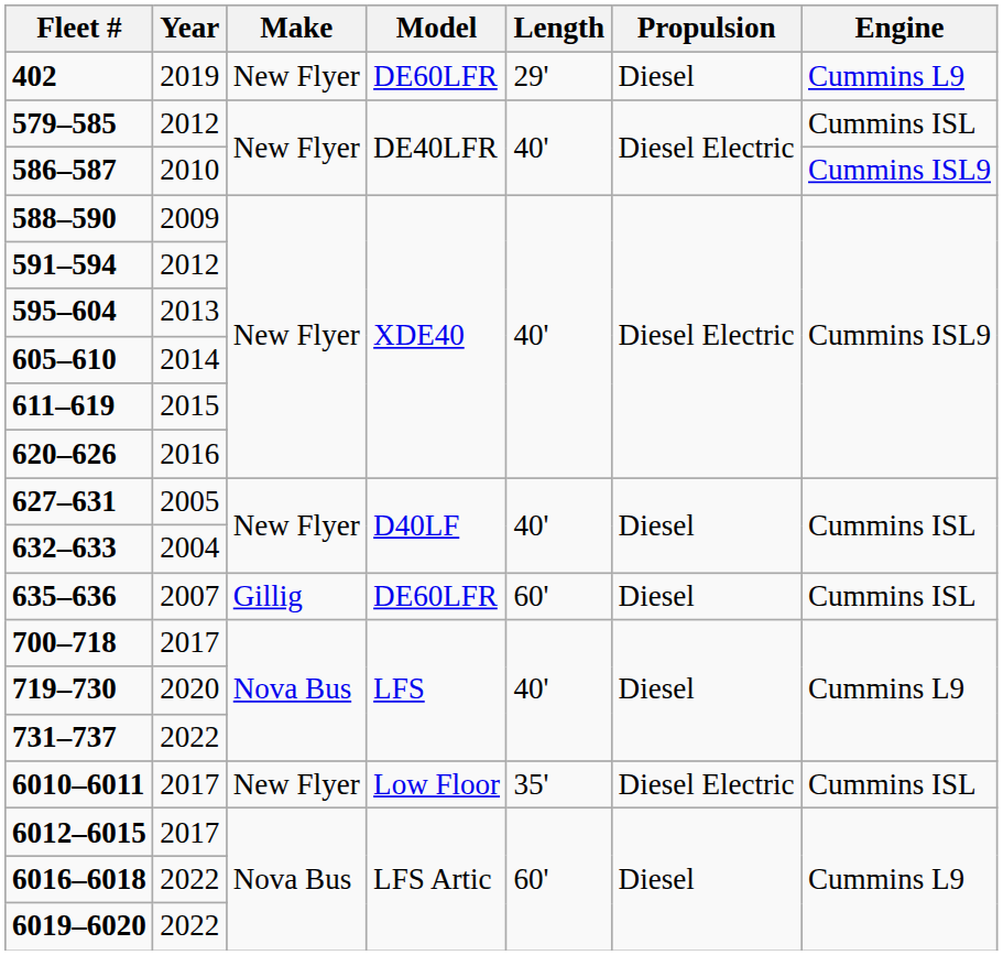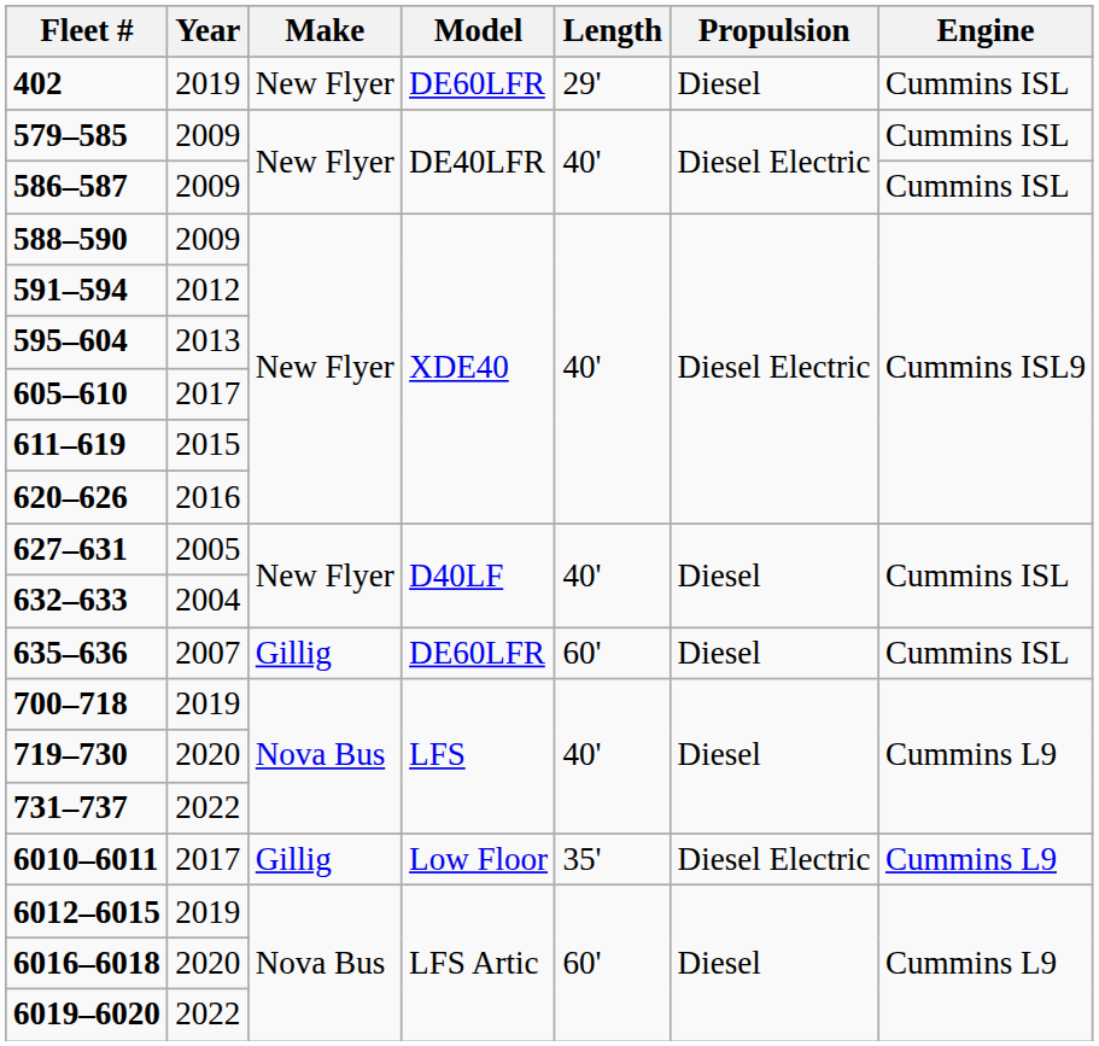 <table class="wikitable">
 <tr>
 <th>Fleet #</th>
 <th>Year</th>
 <th>Make</th>
 <th>Model</th>
 <th>Length</th>
 <th>Propulsion</th>
 <th>Engine</th>
 </tr>
 <tr>
 <td><strong>402</strong></td>
 <td>2019</td>
 <td>New Flyer</td>
 <td><a href='#'>DE60LFR</a></td>
 <td>29'</td>
 <td>Diesel</td>
-<td><a href='#'>Cummins L9</a></td>
+<td>Cummins ISL</td>
 </tr>
 <tr>
 <td><strong>579–585</strong></td>
-<td>2012</td>
+<td>2009</td>
 <td rowspan="2">New Flyer</td>
 <td rowspan="2">DE40LFR</td>
 <td rowspan="2">40'</td>
 <td rowspan="2">Diesel Electric</td>
 <td>Cummins ISL</td>
 </tr>
 <tr>
 <td><strong>586–587</strong></td>
-<td>2010</td>
-<td><a href='#'>Cummins ISL9</a></td>
+<td>2009</td>
+<td>Cummins ISL</td>
 </tr>
 <tr>
 <td><strong>588–590</strong></td>
 <td>2009</td>
 <td rowspan="6">New Flyer</td>
 <td rowspan="6"><a href='#'>XDE40</a></td>
 <td rowspan="6">40'</td>
 <td rowspan="6">Diesel Electric</td>
 <td rowspan="6">Cummins ISL9</td>
 </tr>
 <tr>
 <td><strong>591–594</strong></td>
 <td>2012</td>
 </tr>
 <tr>
 <td><strong>595–604</strong></td>
 <td>2013</td>
 </tr>
 <tr>
 <td><strong>605–610</strong></td>
-<td>2014</td>
+<td>2017</td>
 </tr>
 <tr>
 <td><strong>611–619</strong></td>
 <td>2015</td>
 </tr>
 <tr>
 <td><strong>620–626</strong></td>
 <td>2016</td>
 </tr>
 <tr>
 <td><strong>627–631</strong></td>
 <td>2005</td>
 <td rowspan="2">New Flyer</td>
 <td rowspan="2"><a href='#'>D40LF</a></td>
 <td rowspan="2">40'</td>
 <td rowspan="2">Diesel</td>
 <td rowspan="2">Cummins ISL</td>
 </tr>
 <tr>
 <td><strong>632–633</strong></td>
 <td>2004</td>
 </tr>
 <tr>
 <td><strong>635–636</strong></td>
 <td>2007</td>
 <td><a href='#'>Gillig</a></td>
 <td><a href='#'>DE60LFR</a></td>
 <td>60'</td>
 <td>Diesel</td>
 <td>Cummins ISL</td>
 </tr>
 <tr>
 <td><strong>700–718</strong></td>
-<td>2017</td>
+<td>2019</td>
 <td rowspan="3"><a href='#'>Nova Bus</a></td>
 <td rowspan="3"><a href='#'>LFS</a></td>
 <td rowspan="3">40'</td>
 <td rowspan="3">Diesel</td>
 <td rowspan="3">Cummins L9</td>
 </tr>
 <tr>
 <td><strong>719–730</strong></td>
 <td>2020</td>
 </tr>
 <tr>
 <td><strong>731–737</strong></td>
 <td>2022</td>
 </tr>
 <tr>
 <td><strong>6010–6011</strong></td>
 <td>2017</td>
-<td>New Flyer</td>
+<td><a href='#'>Gillig</a></td>
 <td><a href='#'>Low Floor</a></td>
 <td>35'</td>
 <td>Diesel Electric</td>
-<td>Cummins ISL</td>
+<td><a href='#'>Cummins L9</a></td>
 </tr>
 <tr>
 <td><strong>6012–6015</strong></td>
-<td>2017</td>
+<td>2019</td>
 <td rowspan="3">Nova Bus</td>
 <td rowspan="3">LFS Artic</td>
 <td rowspan="3">60'</td>
 <td rowspan="3">Diesel</td>
 <td rowspan="3">Cummins L9</td>
 </tr>
 <tr>
 <td><strong>6016–6018</strong></td>
-<td>2022</td>
+<td>2020</td>
 </tr>
 <tr>
 <td><strong>6019–6020</strong></td>
 <td>2022</td>
 </tr>
 </table>
